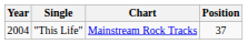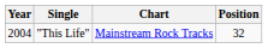 <table class="wikitable">
 <tr>
 <th>Year</th>
 <th>Single</th>
 <th>Chart</th>
 <th>Position</th>
 </tr>
 <tr>
 <td>2004</td>
 <td>"This Life"</td>
 <td><a href='#'>Mainstream Rock Tracks</a></td>
-<td style="text-align:center;">37</td>
+<td style="text-align:center;">32</td>
 </tr>
 </table>
